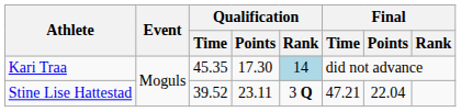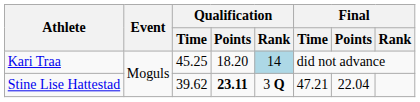 <table class="wikitable" style="font-size:90%">
 <tr>
 <th rowspan="2">Athlete</th>
 <th rowspan="2">Event</th>
 <th colspan="3">Qualification</th>
 <th colspan="3">Final</th>
 </tr>
 <tr>
 <th>Time</th>
 <th>Points</th>
 <th>Rank</th>
 <th>Time</th>
 <th>Points</th>
 <th>Rank</th>
 </tr>
 <tr>
 <td><a href='#'>Kari Traa</a></td>
 <td rowspan="2">Moguls</td>
-<td align="center">45.35</td>
-<td align="center">17.30</td>
+<td align="center">45.25</td>
+<td align="center">18.20</td>
 <td align="center" style="background: lightblue;">14</td>
 <td colspan="3">did not advance</td>
 </tr>
 <tr>
 <td><a href='#'>Stine Lise Hattestad</a></td>
-<td align="center">39.52</td>
-<td align="center">23.11</td>
+<td align="center">39.62</td>
+<td align="center"><strong>23.11</strong></td>
 <td align="center">3 <strong>Q</strong></td>
 <td align="center">47.21</td>
 <td align="center">22.04</td>
 <td align="center"></td>
 </tr>
 </table>
